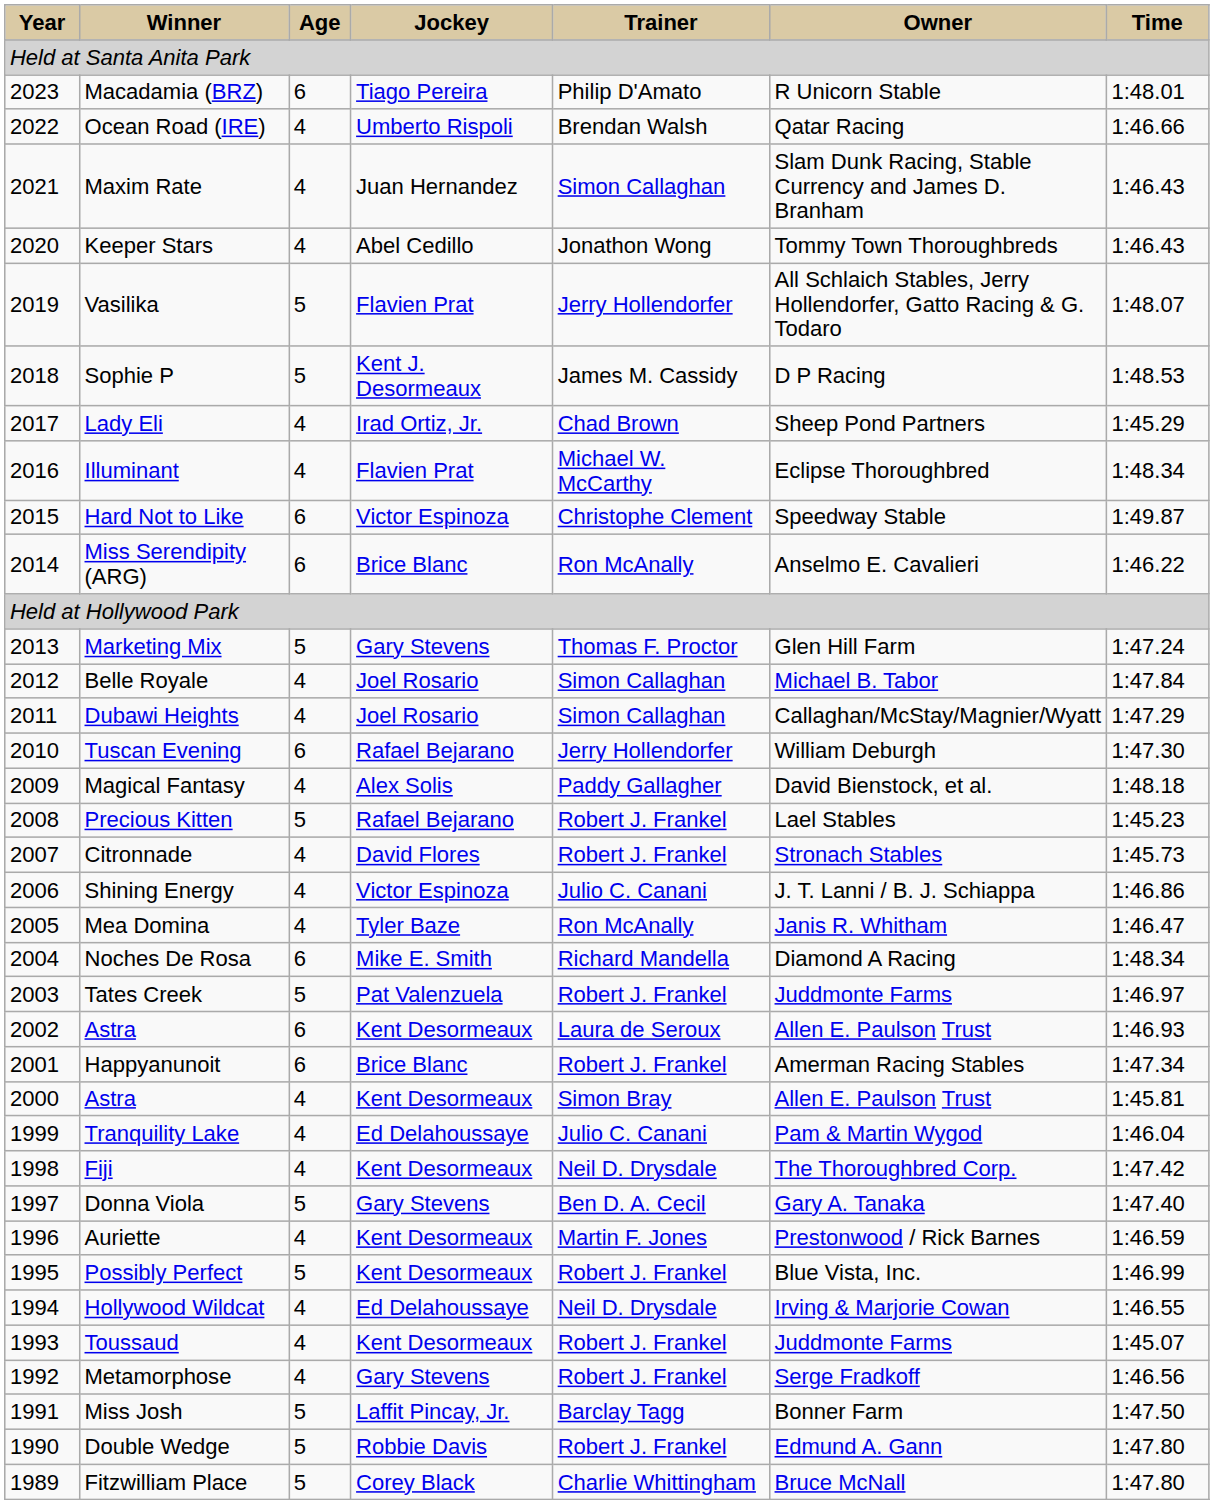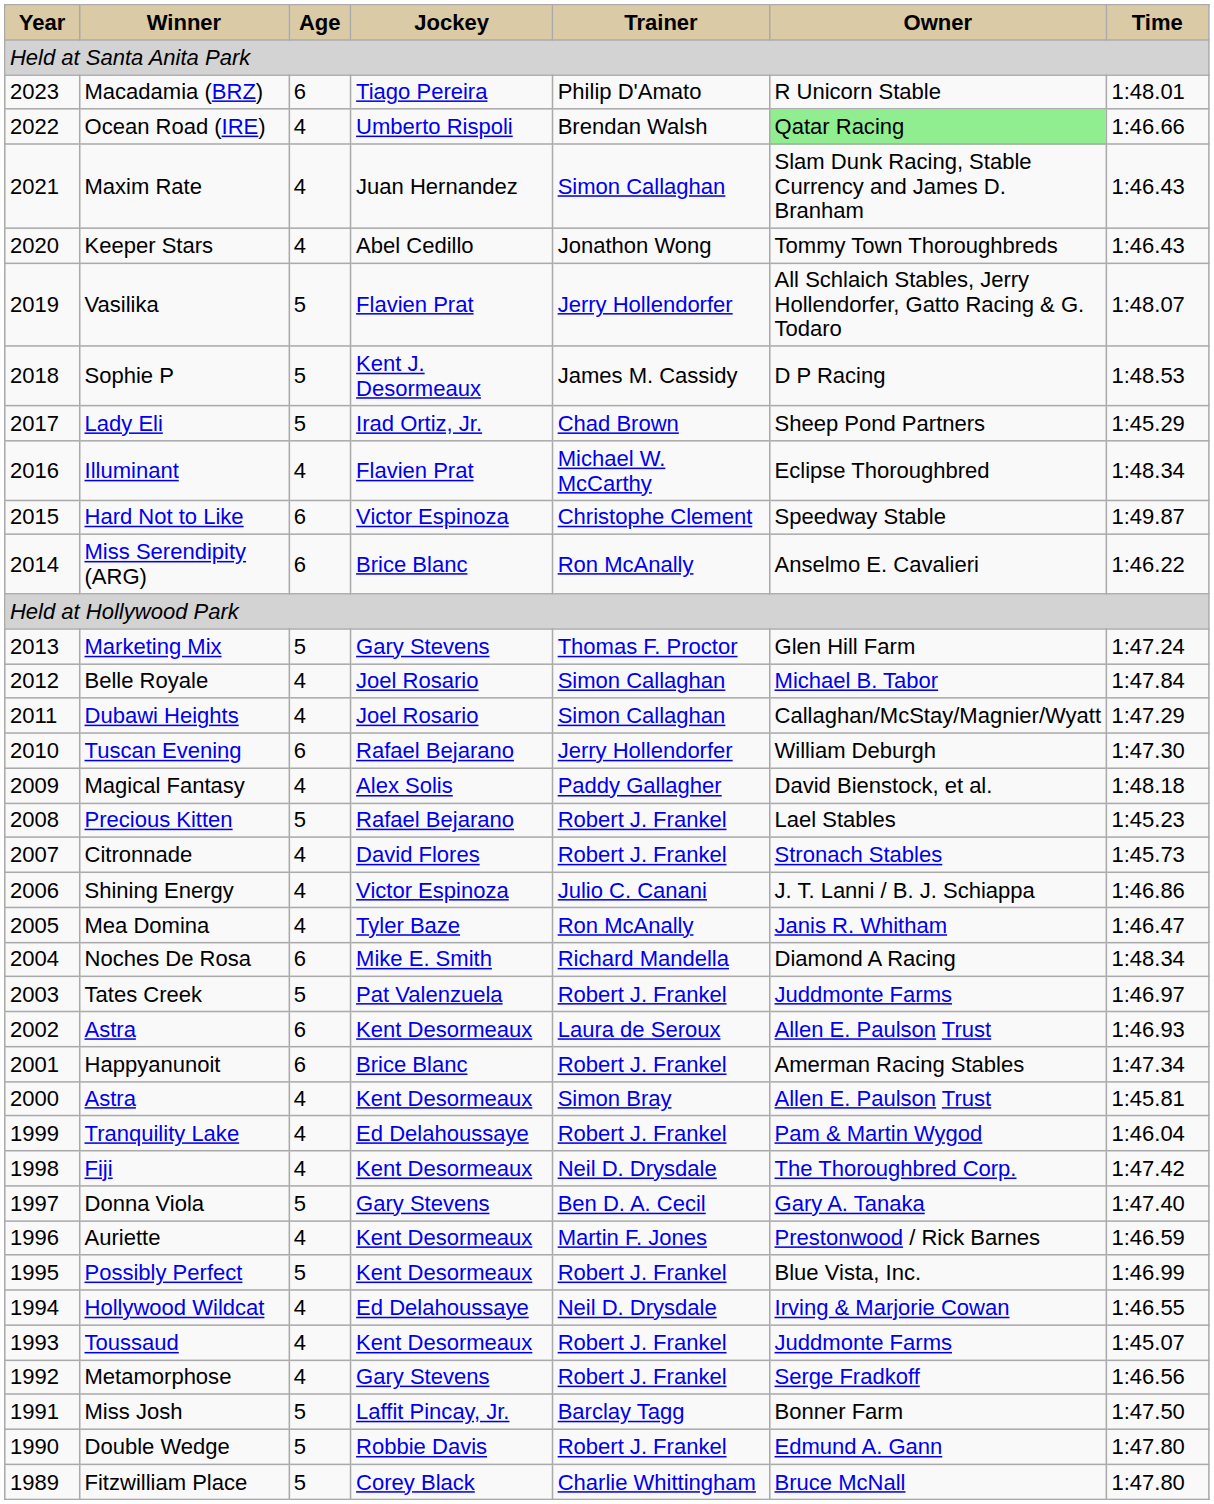 <table class="wikitable sortable" style="font-size:90%">
 <tr>
 <th style="background-color:#dacaa5; width:42px">Year <br></th>
 <th style="background-color:#dacaa5; width:130px">Winner <br></th>
 <th style="background-color:#dacaa5; width:34px">Age<br></th>
 <th style="background-color:#dacaa5; width:125px">Jockey <br></th>
 <th style="background-color:#dacaa5; width:135px">Trainer <br></th>
 <th style="background-color:#dacaa5; width:170px">Owner <br></th>
 <th style="background-color:#dacaa5; width:60px">Time <br></th>
 </tr>
 <tr style="background:lightgray;">
 <td align=left colspan=7><em>Held at Santa Anita Park</em></td>
 </tr>
 <tr>
 <td>2023</td>
 <td>Macadamia (<a href='#'>BRZ</a>)</td>
 <td>6</td>
 <td><a href='#'>Tiago Pereira</a></td>
 <td>Philip D'Amato</td>
 <td>R Unicorn Stable</td>
 <td>1:48.01</td>
 </tr>
 <tr>
 <td>2022</td>
 <td>Ocean Road (<a href='#'>IRE</a>)</td>
 <td>4</td>
 <td><a href='#'>Umberto Rispoli</a></td>
 <td>Brendan Walsh</td>
-<td>Qatar Racing</td>
+<td style="background: lightgreen;">Qatar Racing</td>
 <td>1:46.66</td>
 </tr>
 <tr>
 <td>2021</td>
 <td>Maxim Rate</td>
 <td>4</td>
 <td>Juan Hernandez</td>
 <td><a href='#'>Simon Callaghan</a></td>
 <td>Slam Dunk Racing, Stable Currency and James D. Branham</td>
 <td>1:46.43</td>
 </tr>
 <tr>
 <td>2020</td>
 <td>Keeper  Stars</td>
 <td>4</td>
 <td>Abel Cedillo</td>
 <td>Jonathon Wong</td>
 <td>Tommy Town Thoroughbreds</td>
 <td>1:46.43</td>
 </tr>
 <tr>
 <td>2019</td>
 <td>Vasilika</td>
 <td>5</td>
 <td><a href='#'>Flavien Prat</a></td>
 <td><a href='#'>Jerry Hollendorfer</a></td>
 <td>All Schlaich Stables, Jerry Hollendorfer, Gatto Racing & G. Todaro</td>
 <td>1:48.07</td>
 </tr>
 <tr>
 <td>2018</td>
 <td>Sophie P</td>
 <td>5</td>
 <td><a href='#'>Kent J. Desormeaux</a></td>
 <td>James M. Cassidy</td>
 <td>D P Racing</td>
 <td>1:48.53</td>
 </tr>
 <tr>
 <td>2017</td>
 <td><a href='#'>Lady Eli</a></td>
-<td>4</td>
+<td>5</td>
 <td><a href='#'>Irad Ortiz, Jr.</a></td>
 <td><a href='#'>Chad Brown</a></td>
 <td>Sheep Pond Partners</td>
 <td>1:45.29</td>
 </tr>
 <tr>
 <td>2016</td>
 <td><a href='#'>Illuminant</a></td>
 <td>4</td>
 <td><a href='#'>Flavien Prat</a></td>
 <td><a href='#'>Michael W. McCarthy</a></td>
 <td>Eclipse Thoroughbred</td>
 <td>1:48.34</td>
 </tr>
 <tr>
 <td>2015</td>
 <td><a href='#'>Hard Not to Like</a></td>
 <td>6</td>
 <td><a href='#'>Victor Espinoza</a></td>
 <td><a href='#'>Christophe Clement</a></td>
 <td>Speedway Stable</td>
 <td>1:49.87</td>
 </tr>
 <tr>
 <td>2014</td>
 <td><a href='#'>Miss Serendipity</a> (ARG)</td>
 <td>6</td>
 <td><a href='#'>Brice Blanc</a></td>
 <td><a href='#'>Ron McAnally</a></td>
 <td>Anselmo E. Cavalieri</td>
 <td>1:46.22</td>
 </tr>
 <tr style="background:lightgray;">
 <td align=left colspan=7><em>Held at Hollywood Park</em></td>
 </tr>
 <tr>
 <td>2013</td>
 <td><a href='#'>Marketing Mix</a></td>
 <td>5</td>
 <td><a href='#'>Gary Stevens</a></td>
 <td><a href='#'>Thomas F. Proctor</a></td>
 <td>Glen Hill Farm</td>
 <td>1:47.24</td>
 </tr>
 <tr>
 <td>2012</td>
 <td>Belle Royale</td>
 <td>4</td>
 <td><a href='#'>Joel Rosario</a></td>
 <td><a href='#'>Simon Callaghan</a></td>
 <td><a href='#'>Michael B. Tabor</a></td>
 <td>1:47.84</td>
 </tr>
 <tr>
 <td>2011</td>
 <td><a href='#'>Dubawi Heights</a></td>
 <td>4</td>
 <td><a href='#'>Joel Rosario</a></td>
 <td><a href='#'>Simon Callaghan</a></td>
 <td>Callaghan/McStay/Magnier/Wyatt</td>
 <td>1:47.29</td>
 </tr>
 <tr>
 <td>2010</td>
 <td><a href='#'>Tuscan Evening</a></td>
 <td>6</td>
 <td><a href='#'>Rafael Bejarano</a></td>
 <td><a href='#'>Jerry Hollendorfer</a></td>
 <td>William Deburgh</td>
 <td>1:47.30</td>
 </tr>
 <tr>
 <td>2009</td>
 <td>Magical Fantasy</td>
 <td>4</td>
 <td><a href='#'>Alex Solis</a></td>
 <td><a href='#'>Paddy Gallagher</a></td>
 <td>David Bienstock, et al.</td>
 <td>1:48.18</td>
 </tr>
 <tr>
 <td>2008</td>
 <td><a href='#'>Precious Kitten</a></td>
 <td>5</td>
 <td><a href='#'>Rafael Bejarano</a></td>
 <td><a href='#'>Robert J. Frankel</a></td>
 <td>Lael Stables</td>
 <td>1:45.23</td>
 </tr>
 <tr>
 <td>2007</td>
 <td>Citronnade</td>
 <td>4</td>
 <td><a href='#'>David Flores</a></td>
 <td><a href='#'>Robert J. Frankel</a></td>
 <td><a href='#'>Stronach Stables</a></td>
 <td>1:45.73</td>
 </tr>
 <tr>
 <td>2006</td>
 <td>Shining Energy</td>
 <td>4</td>
 <td><a href='#'>Victor Espinoza</a></td>
 <td><a href='#'>Julio C. Canani</a></td>
 <td>J. T. Lanni / B. J. Schiappa</td>
 <td>1:46.86</td>
 </tr>
 <tr>
 <td>2005</td>
 <td>Mea Domina</td>
 <td>4</td>
 <td><a href='#'>Tyler Baze</a></td>
 <td><a href='#'>Ron McAnally</a></td>
 <td><a href='#'>Janis R. Whitham</a></td>
 <td>1:46.47</td>
 </tr>
 <tr>
 <td>2004</td>
 <td>Noches De Rosa</td>
 <td>6</td>
 <td><a href='#'>Mike E. Smith</a></td>
 <td><a href='#'>Richard Mandella</a></td>
 <td>Diamond A Racing</td>
 <td>1:48.34</td>
 </tr>
 <tr>
 <td>2003</td>
 <td>Tates Creek</td>
 <td>5</td>
 <td><a href='#'>Pat Valenzuela</a></td>
 <td><a href='#'>Robert J. Frankel</a></td>
 <td><a href='#'>Juddmonte Farms</a></td>
 <td>1:46.97</td>
 </tr>
 <tr>
 <td>2002</td>
 <td><a href='#'>Astra</a></td>
 <td>6</td>
 <td><a href='#'>Kent Desormeaux</a></td>
 <td><a href='#'>Laura de Seroux</a></td>
 <td><a href='#'>Allen E. Paulson</a> <a href='#'>Trust</a></td>
 <td>1:46.93</td>
 </tr>
 <tr>
 <td>2001</td>
 <td>Happyanunoit</td>
 <td>6</td>
 <td><a href='#'>Brice Blanc</a></td>
 <td><a href='#'>Robert J. Frankel</a></td>
 <td>Amerman Racing Stables</td>
 <td>1:47.34</td>
 </tr>
 <tr>
 <td>2000</td>
 <td><a href='#'>Astra</a></td>
 <td>4</td>
 <td><a href='#'>Kent Desormeaux</a></td>
 <td><a href='#'>Simon Bray</a></td>
 <td><a href='#'>Allen E. Paulson</a> <a href='#'>Trust</a></td>
 <td>1:45.81</td>
 </tr>
 <tr>
 <td>1999</td>
 <td><a href='#'>Tranquility Lake</a></td>
 <td>4</td>
 <td><a href='#'>Ed Delahoussaye</a></td>
-<td><a href='#'>Julio C. Canani</a></td>
+<td><a href='#'>Robert J. Frankel</a></td>
 <td><a href='#'>Pam & Martin Wygod</a></td>
 <td>1:46.04</td>
 </tr>
 <tr>
 <td>1998</td>
 <td><a href='#'>Fiji</a></td>
 <td>4</td>
 <td><a href='#'>Kent Desormeaux</a></td>
 <td><a href='#'>Neil D. Drysdale</a></td>
 <td><a href='#'>The Thoroughbred Corp.</a></td>
 <td>1:47.42</td>
 </tr>
 <tr>
 <td>1997</td>
 <td>Donna Viola</td>
 <td>5</td>
 <td><a href='#'>Gary Stevens</a></td>
 <td><a href='#'>Ben D. A. Cecil</a></td>
 <td><a href='#'>Gary A. Tanaka</a></td>
 <td>1:47.40</td>
 </tr>
 <tr>
 <td>1996</td>
 <td>Auriette</td>
 <td>4</td>
 <td><a href='#'>Kent Desormeaux</a></td>
 <td><a href='#'>Martin F. Jones</a></td>
 <td><a href='#'>Prestonwood</a> / Rick Barnes</td>
 <td>1:46.59</td>
 </tr>
 <tr>
 <td>1995</td>
 <td><a href='#'>Possibly Perfect</a></td>
 <td>5</td>
 <td><a href='#'>Kent Desormeaux</a></td>
 <td><a href='#'>Robert J. Frankel</a></td>
 <td>Blue Vista, Inc.</td>
 <td>1:46.99</td>
 </tr>
 <tr>
 <td>1994</td>
 <td><a href='#'>Hollywood Wildcat</a></td>
 <td>4</td>
 <td><a href='#'>Ed Delahoussaye</a></td>
 <td><a href='#'>Neil D. Drysdale</a></td>
 <td><a href='#'>Irving & Marjorie Cowan</a></td>
 <td>1:46.55</td>
 </tr>
 <tr>
 <td>1993</td>
 <td><a href='#'>Toussaud</a></td>
 <td>4</td>
 <td><a href='#'>Kent Desormeaux</a></td>
 <td><a href='#'>Robert J. Frankel</a></td>
 <td><a href='#'>Juddmonte Farms</a></td>
 <td>1:45.07</td>
 </tr>
 <tr>
 <td>1992</td>
 <td>Metamorphose</td>
 <td>4</td>
 <td><a href='#'>Gary Stevens</a></td>
 <td><a href='#'>Robert J. Frankel</a></td>
 <td><a href='#'>Serge Fradkoff</a></td>
 <td>1:46.56</td>
 </tr>
 <tr>
 <td>1991</td>
 <td>Miss Josh</td>
 <td>5</td>
 <td><a href='#'>Laffit Pincay, Jr.</a></td>
 <td><a href='#'>Barclay Tagg</a></td>
 <td>Bonner Farm</td>
 <td>1:47.50</td>
 </tr>
 <tr>
 <td>1990</td>
 <td>Double Wedge</td>
 <td>5</td>
 <td><a href='#'>Robbie Davis</a></td>
 <td><a href='#'>Robert J. Frankel</a></td>
 <td><a href='#'>Edmund A. Gann</a></td>
 <td>1:47.80</td>
 </tr>
 <tr>
 <td>1989</td>
 <td>Fitzwilliam Place</td>
 <td>5</td>
 <td><a href='#'>Corey Black</a></td>
 <td><a href='#'>Charlie Whittingham</a></td>
 <td><a href='#'>Bruce McNall</a></td>
 <td>1:47.80</td>
 </tr>
 <tr>
 </tr>
 </table>
